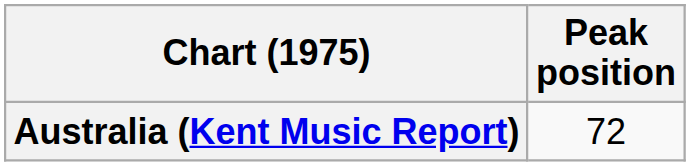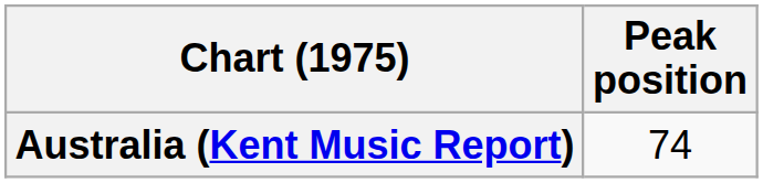 <table class="wikitable plainrowheaders" style="text-align:center">
 <tr>
 <th>Chart (1975)</th>
 <th>Peak<br>position</th>
 </tr>
 <tr>
 <th scope="row">Australia (<a href='#'>Kent Music Report</a>)</th>
-<td>72</td>
+<td>74</td>
 </tr>
 </table>
